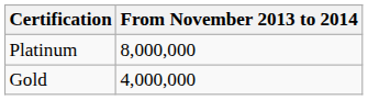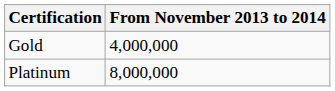 <table class="wikitable">
 <tr>
 <th>Certification</th>
 <th>From November 2013 to 2014</th>
 </tr>
 <tr>
+<td>Gold</td>
+<td>4,000,000</td>
+</tr>
+<tr>
 <td>Platinum</td>
 <td>8,000,000</td>
 </tr>
-<tr>
-<td>Gold</td>
-<td>4,000,000</td>
-</tr>
 </table>
